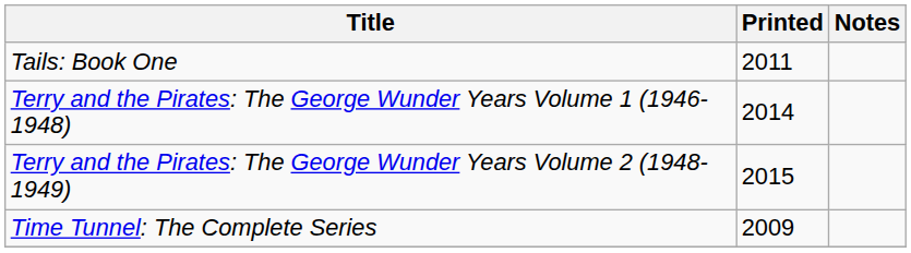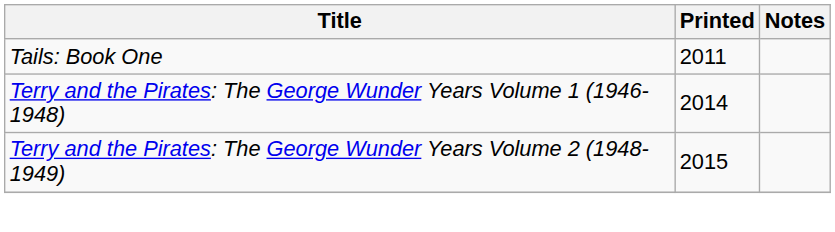 <table class="wikitable">
 <tr>
 <th>Title</th>
 <th>Printed</th>
 <th>Notes</th>
 </tr>
 <tr>
 <td><em>Tails: Book One</em></td>
 <td>2011</td>
 <td></td>
 </tr>
 <tr>
 <td><em><a href='#'>Terry and the Pirates</a>: The <a href='#'>George Wunder</a> Years Volume 1 (1946-1948)</em></td>
 <td>2014</td>
 <td></td>
 </tr>
 <tr>
 <td><em><a href='#'>Terry and the Pirates</a>: The <a href='#'>George Wunder</a> Years Volume 2 (1948-1949)</em></td>
 <td>2015</td>
 <td></td>
 </tr>
 <tr>
-<td><em><a href='#'>Time Tunnel</a>: The Complete Series</em></td>
-<td>2009</td>
-<td></td>
-</tr>
-<tr>
 </tr>
 </table>
